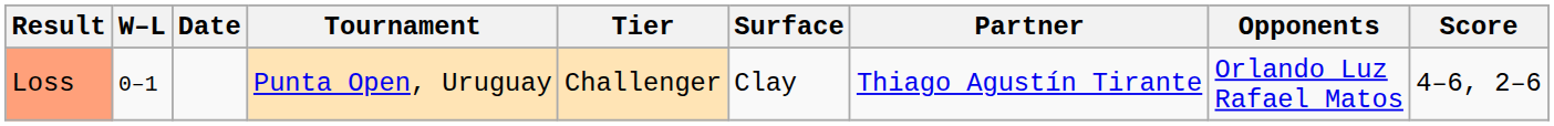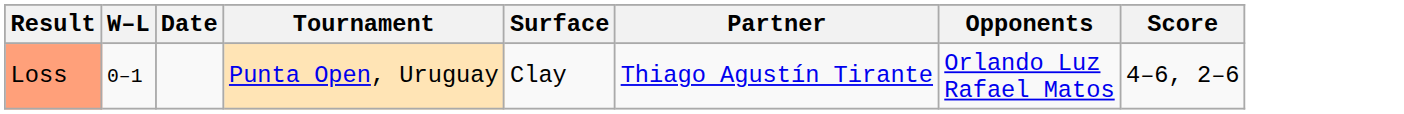 <table class="wikitable">
 <tr>
 <th>Result</th>
 <th class="unsortable">W–L</th>
 <th>Date</th>
 <th>Tournament</th>
-<th>Tier</th>
 <th>Surface</th>
 <th>Partner</th>
 <th>Opponents</th>
 <th class="unsortable">Score</th>
 </tr>
 <tr>
 <td bgcolor=ffa07a>Loss</td>
 <td><small>0–1</small></td>
 <td><a href='#'></a></td>
 <td style="background:moccasin;"><a href='#'>Punta Open</a>, Uruguay</td>
-<td style="background:moccasin;">Challenger</td>
 <td>Clay</td>
 <td> <a href='#'>Thiago Agustín Tirante</a></td>
 <td> <a href='#'>Orlando Luz</a><br> <a href='#'>Rafael Matos</a></td>
 <td>4–6, 2–6</td>
 </tr>
 </table>
